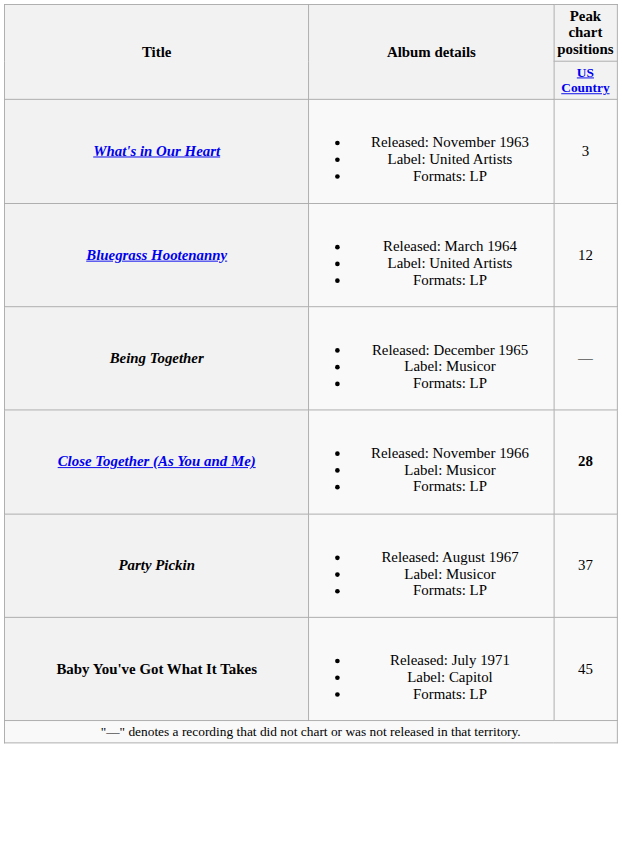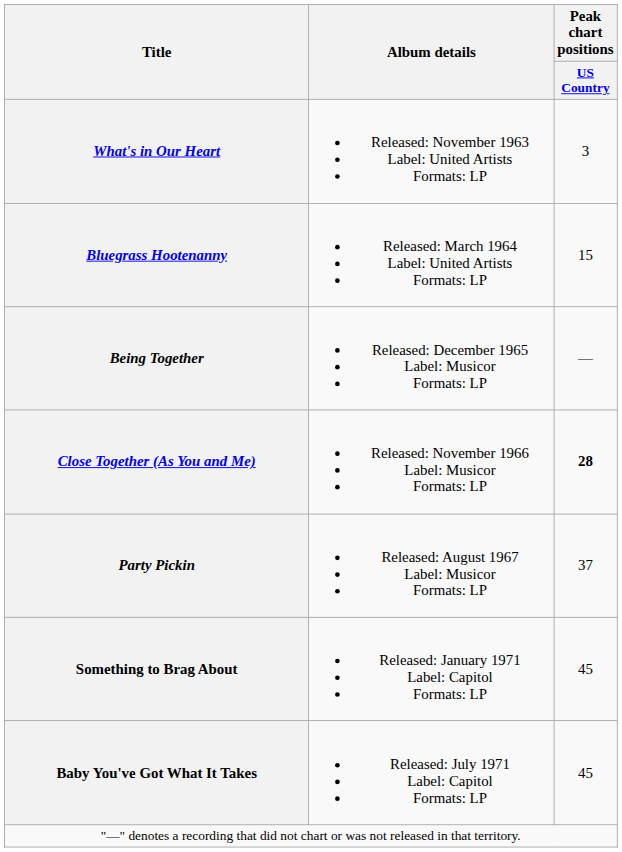 <table class="wikitable plainrowheaders" style="text-align:center;" border="1">
 <tr>
 <th scope="col" rowspan="2" style="width:20em;">Title</th>
 <th scope="col" rowspan="2" style="width:16em;">Album details</th>
 <th scope="col" colspan="1">Peak<br>chart<br>positions</th>
 </tr>
 <tr>
 <th scope="col" style="width:3em;font-size:90%;"><a href='#'>US<br>Country</a><br></th>
 </tr>
 <tr>
 <th scope="row"><em><a href='#'>What's in Our Heart</a></em><br></th>
 <td><br><ul><li>Released: November 1963</li><li>Label: United Artists</li><li>Formats: LP</li></ul></td>
 <td>3</td>
 </tr>
 <tr>
 <th scope="row"><em><a href='#'>Bluegrass Hootenanny</a></em><br></th>
 <td><br><ul><li>Released: March 1964</li><li>Label: United Artists</li><li>Formats: LP</li></ul></td>
-<td>12</td>
+<td>15</td>
 </tr>
 <tr>
 <th scope="row"><em>Being Together</em><br></th>
 <td><br><ul><li>Released: December 1965</li><li>Label: Musicor</li><li>Formats: LP</li></ul></td>
 <td>—</td>
 </tr>
 <tr>
 <th scope="row"><em><a href='#'>Close Together (As You and Me)</a></em><br></th>
 <td><br><ul><li>Released: November 1966</li><li>Label: Musicor</li><li>Formats: LP</li></ul></td>
 <td><strong>28</strong></td>
 </tr>
 <tr>
 <th scope="row"><em>Party Pickin<strong><br></th>
 <td><br><ul><li>Released: August 1967</li><li>Label: Musicor</li><li>Formats: LP</li></ul></td>
 <td>37</td>
 </tr>
 <tr>
+<th scope="row"></em>Something to Brag About<em><br></th>
+<td><br><ul><li>Released: January 1971</li><li>Label: Capitol</li><li>Formats: LP</li></ul></td>
+<td>45</td>
+</tr>
+<tr>
 <th scope="row"></em>Baby You've Got What It Takes<em><br></th>
 <td><br><ul><li>Released: July 1971</li><li>Label: Capitol</li><li>Formats: LP</li></ul></td>
 <td>45</td>
 </tr>
 <tr>
 <td colspan="3" style="font-size:90%">"—" denotes a recording that did not chart or was not released in that territory.</td>
 </tr>
 </table>
